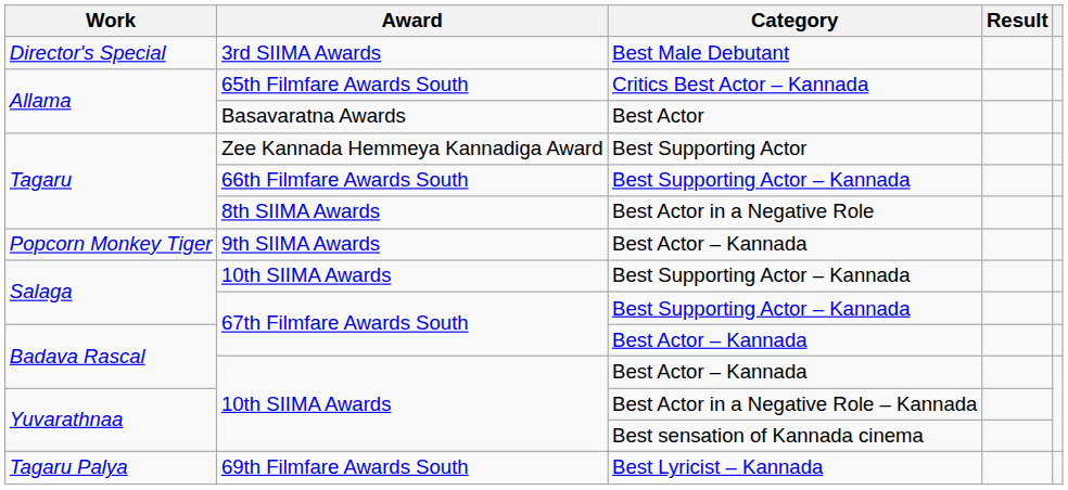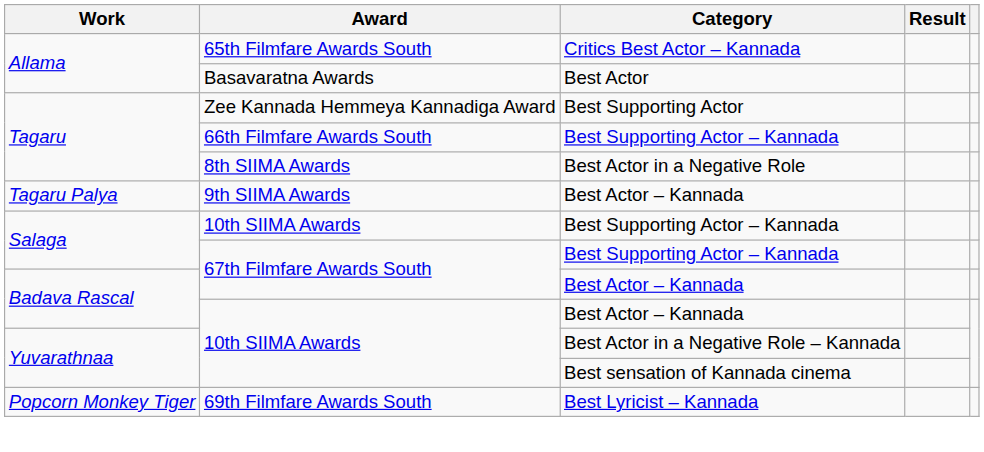 <table class="wikitable sortable">
 <tr>
 <th>Work</th>
 <th>Award</th>
 <th>Category</th>
 <th>Result</th>
 <th class="unsortable"></th>
-</tr>
-<tr>
-<td><a href='#'><em>Director's Special</em></a></td>
-<td><a href='#'>3rd SIIMA Awards</a></td>
-<td><a href='#'>Best Male Debutant</a></td>
-<td></td>
-<td></td>
 </tr>
 <tr>
 <td rowspan=2><a href='#'><em>Allama</em></a></td>
 <td><a href='#'>65th Filmfare Awards South</a></td>
 <td><a href='#'>Critics Best Actor – Kannada</a></td>
 <td></td>
 <td></td>
 </tr>
 <tr>
 <td>Basavaratna Awards</td>
 <td>Best Actor</td>
 <td></td>
 <td></td>
 </tr>
 <tr>
 <td rowspan=3><em><a href='#'>Tagaru</a></em></td>
 <td>Zee Kannada Hemmeya Kannadiga Award</td>
 <td>Best Supporting Actor</td>
 <td></td>
 <td></td>
 </tr>
 <tr>
 <td><a href='#'>66th Filmfare Awards South</a></td>
 <td><a href='#'>Best Supporting Actor – Kannada</a></td>
 <td></td>
 <td></td>
 </tr>
 <tr>
 <td><a href='#'>8th SIIMA Awards</a></td>
 <td>Best Actor in a Negative Role</td>
 <td></td>
 <td></td>
 </tr>
 <tr>
-<td><em><a href='#'>Popcorn Monkey Tiger</a></em></td>
+<td><em><a href='#'>Tagaru Palya</a></em></td>
 <td><a href='#'>9th SIIMA Awards</a></td>
 <td>Best Actor – Kannada</td>
 <td></td>
 <td></td>
 </tr>
 <tr>
 <td rowspan="2"><a href='#'><em>Salaga</em></a></td>
 <td><a href='#'>10th SIIMA Awards</a></td>
 <td>Best Supporting Actor – Kannada</td>
 <td></td>
 <td></td>
 </tr>
 <tr>
 <td rowspan="2"><a href='#'>67th Filmfare Awards South</a></td>
 <td><a href='#'>Best Supporting Actor – Kannada</a></td>
 <td></td>
 <td></td>
 </tr>
 <tr>
 <td rowspan="2"><em><a href='#'>Badava Rascal</a></em></td>
 <td><a href='#'>Best Actor – Kannada</a></td>
 <td></td>
 <td></td>
 </tr>
 <tr>
 <td rowspan="3"><a href='#'>10th SIIMA Awards</a></td>
 <td>Best Actor – Kannada</td>
 <td></td>
 <td rowspan="3"></td>
 </tr>
 <tr>
 <td rowspan="2"><em><a href='#'>Yuvarathnaa</a></em></td>
 <td>Best Actor in a Negative Role – Kannada</td>
 <td></td>
 </tr>
 <tr>
 <td>Best sensation of Kannada cinema</td>
 <td></td>
 </tr>
 <tr>
-<td><em><a href='#'>Tagaru Palya</a></em></td>
+<td><em><a href='#'>Popcorn Monkey Tiger</a></em></td>
 <td><a href='#'>69th Filmfare Awards South</a></td>
 <td><a href='#'>Best Lyricist – Kannada</a></td>
 <td></td>
 <td></td>
 </tr>
 </table>
